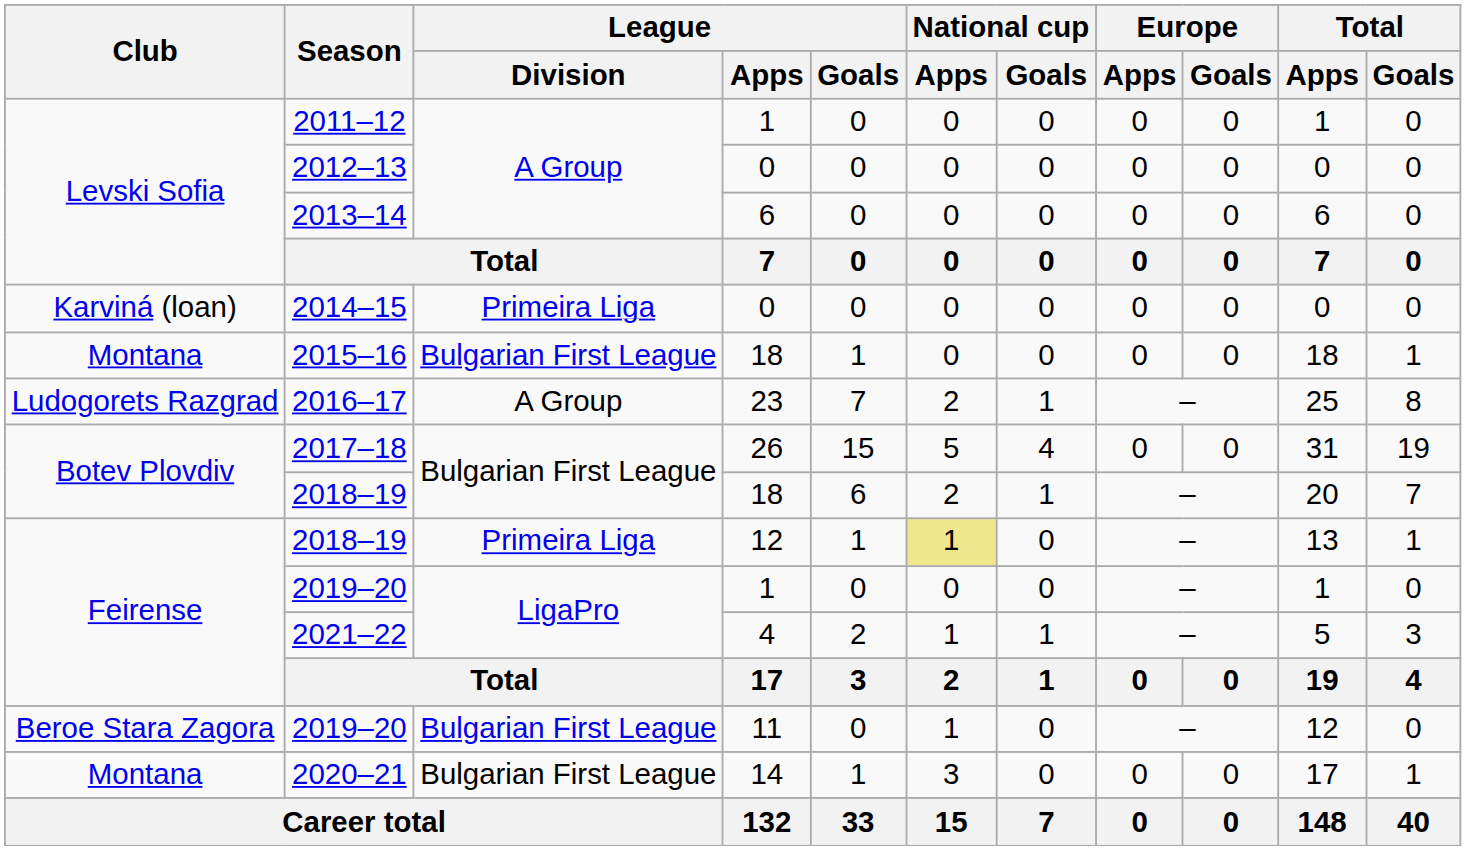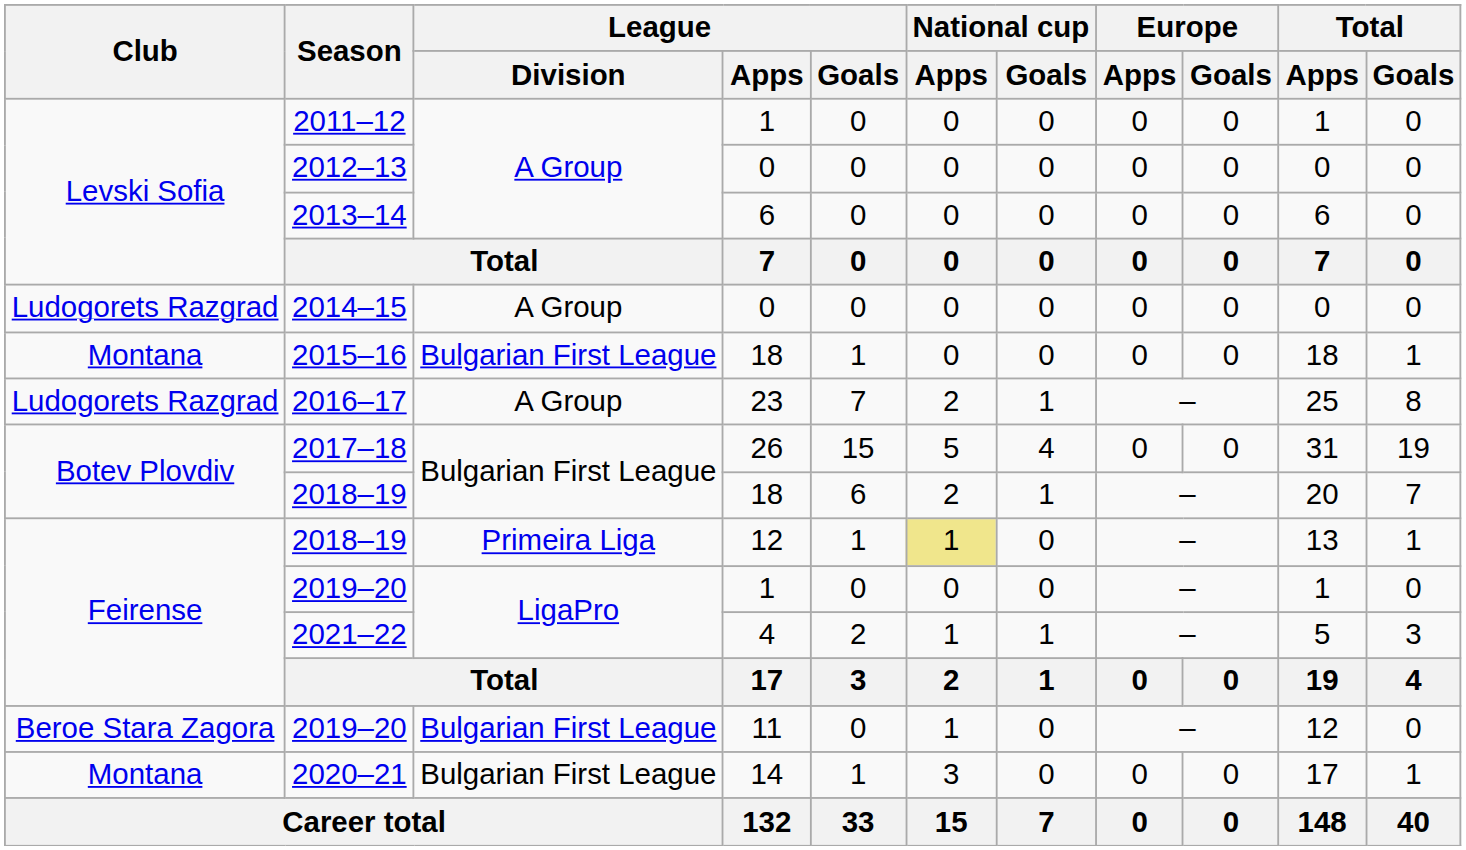 <table class="wikitable" style="text-align:center">
 <tr>
 <th rowspan="2">Club</th>
 <th rowspan="2">Season</th>
 <th colspan="3">League</th>
 <th colspan="2">National cup</th>
 <th colspan="2">Europe</th>
 <th colspan="2">Total</th>
 </tr>
 <tr>
 <th>Division</th>
 <th>Apps</th>
 <th>Goals</th>
 <th>Apps</th>
 <th>Goals</th>
 <th>Apps</th>
 <th>Goals</th>
 <th>Apps</th>
 <th>Goals</th>
 </tr>
 <tr>
 <td rowspan="4"><a href='#'>Levski Sofia</a></td>
 <td><a href='#'>2011–12</a></td>
 <td rowspan="3"><a href='#'>A Group</a></td>
 <td>1</td>
 <td>0</td>
 <td>0</td>
 <td>0</td>
 <td>0</td>
 <td>0</td>
 <td>1</td>
 <td>0</td>
 </tr>
 <tr>
 <td><a href='#'>2012–13</a></td>
 <td>0</td>
 <td>0</td>
 <td>0</td>
 <td>0</td>
 <td>0</td>
 <td>0</td>
 <td>0</td>
 <td>0</td>
 </tr>
 <tr>
 <td><a href='#'>2013–14</a></td>
 <td>6</td>
 <td>0</td>
 <td>0</td>
 <td>0</td>
 <td>0</td>
 <td>0</td>
 <td>6</td>
 <td>0</td>
 </tr>
 <tr>
 <th colspan="2">Total</th>
 <th>7</th>
 <th>0</th>
 <th>0</th>
 <th>0</th>
 <th>0</th>
 <th>0</th>
 <th>7</th>
 <th>0</th>
 </tr>
 <tr>
-<td><a href='#'>Karviná</a> (loan)</td>
+<td><a href='#'>Ludogorets Razgrad</a></td>
 <td><a href='#'>2014–15</a></td>
-<td><a href='#'>Primeira Liga</a></td>
+<td>A Group</td>
 <td>0</td>
 <td>0</td>
 <td>0</td>
 <td>0</td>
 <td>0</td>
 <td>0</td>
 <td>0</td>
 <td>0</td>
 </tr>
 <tr>
 <td><a href='#'>Montana</a></td>
 <td><a href='#'>2015–16</a></td>
 <td><a href='#'>Bulgarian First League</a></td>
 <td>18</td>
 <td>1</td>
 <td>0</td>
 <td>0</td>
 <td>0</td>
 <td>0</td>
 <td>18</td>
 <td>1</td>
 </tr>
 <tr>
 <td><a href='#'>Ludogorets Razgrad</a></td>
 <td><a href='#'>2016–17</a></td>
 <td>A Group</td>
 <td>23</td>
 <td>7</td>
 <td>2</td>
 <td>1</td>
 <td colspan="2">–</td>
 <td>25</td>
 <td>8</td>
 </tr>
 <tr>
 <td rowspan="2"><a href='#'>Botev Plovdiv</a></td>
 <td><a href='#'>2017–18</a></td>
 <td rowspan="2">Bulgarian First League</td>
 <td>26</td>
 <td>15</td>
 <td>5</td>
 <td>4</td>
 <td>0</td>
 <td>0</td>
 <td>31</td>
 <td>19</td>
 </tr>
 <tr>
 <td><a href='#'>2018–19</a></td>
 <td>18</td>
 <td>6</td>
 <td>2</td>
 <td>1</td>
 <td colspan="2">–</td>
 <td>20</td>
 <td>7</td>
 </tr>
 <tr>
 <td rowspan="4"><a href='#'>Feirense</a></td>
 <td><a href='#'>2018–19</a></td>
 <td><a href='#'>Primeira Liga</a></td>
 <td>12</td>
 <td>1</td>
 <td style="background: khaki;">1</td>
 <td>0</td>
 <td colspan="2">–</td>
 <td>13</td>
 <td>1</td>
 </tr>
 <tr>
 <td><a href='#'>2019–20</a></td>
 <td rowspan="2"><a href='#'>LigaPro</a></td>
 <td>1</td>
 <td>0</td>
 <td>0</td>
 <td>0</td>
 <td colspan="2">–</td>
 <td>1</td>
 <td>0</td>
 </tr>
 <tr>
 <td><a href='#'>2021–22</a></td>
 <td>4</td>
 <td>2</td>
 <td>1</td>
 <td>1</td>
 <td colspan="2">–</td>
 <td>5</td>
 <td>3</td>
 </tr>
 <tr>
 <th colspan="2">Total</th>
 <th>17</th>
 <th>3</th>
 <th>2</th>
 <th>1</th>
 <th>0</th>
 <th>0</th>
 <th>19</th>
 <th>4</th>
 </tr>
 <tr>
 <td><a href='#'>Beroe Stara Zagora</a></td>
 <td><a href='#'>2019–20</a></td>
 <td><a href='#'>Bulgarian First League</a></td>
 <td>11</td>
 <td>0</td>
 <td>1</td>
 <td>0</td>
 <td colspan="2">–</td>
 <td>12</td>
 <td>0</td>
 </tr>
 <tr>
 <td><a href='#'>Montana</a></td>
 <td><a href='#'>2020–21</a></td>
 <td>Bulgarian First League</td>
 <td>14</td>
 <td>1</td>
 <td>3</td>
 <td>0</td>
 <td>0</td>
 <td>0</td>
 <td>17</td>
 <td>1</td>
 </tr>
 <tr>
 <th colspan="3">Career total</th>
 <th>132</th>
 <th>33</th>
 <th>15</th>
 <th>7</th>
 <th>0</th>
 <th>0</th>
 <th>148</th>
 <th>40</th>
 </tr>
 </table>
